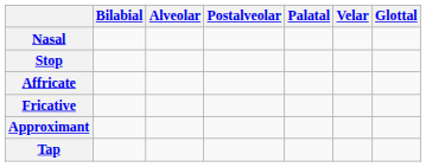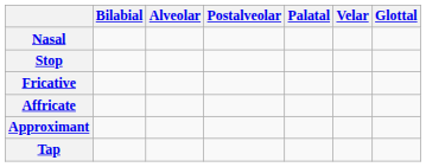 <table class="wikitable" style="text-align: center;">
 <tr>
 <th></th>
 <th><a href='#'>Bilabial</a></th>
 <th><a href='#'>Alveolar</a></th>
 <th><a href='#'>Postalveolar</a></th>
 <th><a href='#'>Palatal</a></th>
 <th><a href='#'>Velar</a></th>
 <th><a href='#'>Glottal</a></th>
 </tr>
 <tr>
 <th><a href='#'>Nasal</a></th>
 <td></td>
 <td></td>
 <td></td>
 <td></td>
 <td></td>
 <td></td>
 </tr>
 <tr>
 <th><a href='#'>Stop</a></th>
 <td></td>
 <td></td>
 <td></td>
 <td></td>
 <td></td>
 <td></td>
 </tr>
 <tr>
-<th><a href='#'>Affricate</a></th>
+<th><a href='#'>Fricative</a></th>
 <td></td>
 <td></td>
 <td></td>
 <td></td>
 <td></td>
 <td></td>
 </tr>
 <tr>
-<th><a href='#'>Fricative</a></th>
+<th><a href='#'>Affricate</a></th>
 <td></td>
 <td></td>
 <td></td>
 <td></td>
 <td></td>
 <td></td>
 </tr>
 <tr>
 <th><a href='#'>Approximant</a></th>
 <td></td>
 <td></td>
 <td></td>
 <td></td>
 <td></td>
 <td></td>
 </tr>
 <tr>
 <th><a href='#'>Tap</a></th>
 <td></td>
 <td></td>
 <td></td>
 <td></td>
 <td></td>
 <td></td>
 </tr>
 </table>
